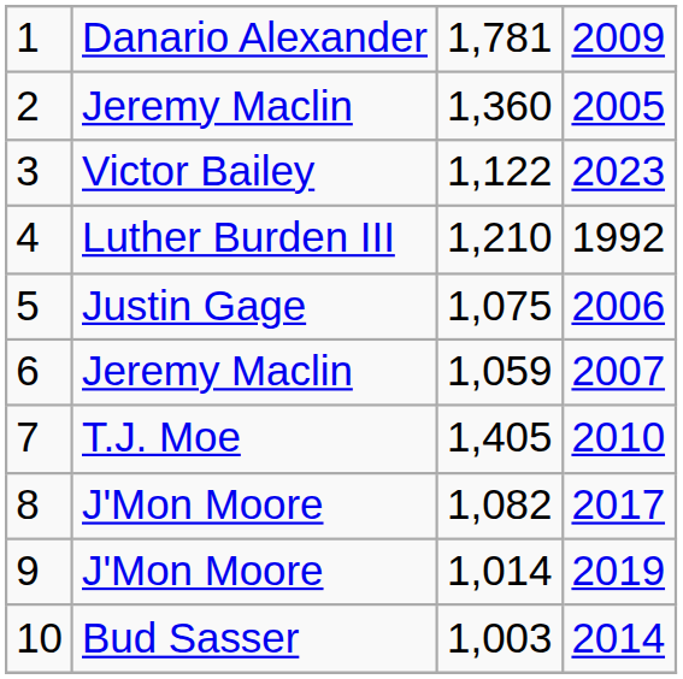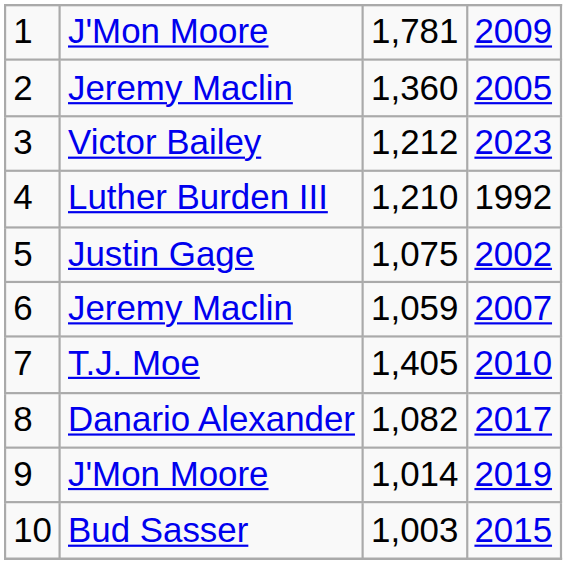 <table class="wikitable">
 <tr>
 </tr>
 <tr>
 <td>1</td>
-<td><a href='#'>Danario Alexander</a></td>
+<td><a href='#'>J'Mon Moore</a></td>
 <td>1,781</td>
 <td><a href='#'>2009</a></td>
 </tr>
 <tr>
 <td>2</td>
 <td><a href='#'>Jeremy Maclin</a></td>
 <td>1,360</td>
 <td><a href='#'>2005</a></td>
 </tr>
 <tr>
 <td>3</td>
 <td><a href='#'>Victor Bailey</a></td>
-<td>1,122</td>
+<td>1,212</td>
 <td><a href='#'>2023</a></td>
 </tr>
 <tr>
 <td>4</td>
 <td><a href='#'>Luther Burden III</a></td>
 <td>1,210</td>
 <td>1992</td>
 </tr>
 <tr>
 <td>5</td>
 <td><a href='#'>Justin Gage</a></td>
 <td>1,075</td>
-<td><a href='#'>2006</a></td>
+<td><a href='#'>2002</a></td>
 </tr>
 <tr>
 <td>6</td>
 <td><a href='#'>Jeremy Maclin</a></td>
 <td>1,059</td>
 <td><a href='#'>2007</a></td>
 </tr>
 <tr>
 <td>7</td>
 <td><a href='#'>T.J. Moe</a></td>
 <td>1,405</td>
 <td><a href='#'>2010</a></td>
 </tr>
 <tr>
 <td>8</td>
-<td><a href='#'>J'Mon Moore</a></td>
+<td><a href='#'>Danario Alexander</a></td>
 <td>1,082</td>
 <td><a href='#'>2017</a></td>
 </tr>
 <tr>
 <td>9</td>
 <td><a href='#'>J'Mon Moore</a></td>
 <td>1,014</td>
 <td><a href='#'>2019</a></td>
 </tr>
 <tr>
 <td>10</td>
 <td><a href='#'>Bud Sasser</a></td>
 <td>1,003</td>
-<td><a href='#'>2014</a></td>
+<td><a href='#'>2015</a></td>
 </tr>
 <tr>
 </tr>
 </table>
